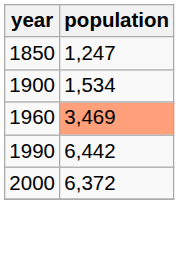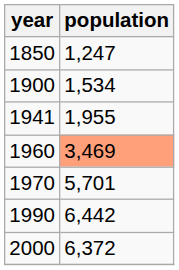 <table class="wikitable">
 <tr>
 <th>year</th>
 <th>population</th>
 </tr>
 <tr>
 <td>1850</td>
 <td>1,247</td>
 </tr>
 <tr>
 <td>1900</td>
 <td>1,534</td>
 </tr>
 <tr>
+<td>1941</td>
+<td>1,955</td>
+</tr>
+<tr>
 <td>1960</td>
 <td style="background: lightsalmon;">3,469</td>
+</tr>
+<tr>
+<td>1970</td>
+<td>5,701</td>
 </tr>
 <tr>
 <td>1990</td>
 <td>6,442</td>
 </tr>
 <tr>
 <td>2000</td>
 <td>6,372</td>
 </tr>
 <tr>
 </tr>
 </table>
